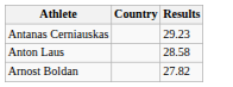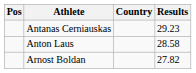 <table class="wikitable">
 <tr>
+<th>Pos</th>
 <th>Athlete</th>
 <th>Country</th>
 <th>Results</th>
 </tr>
 <tr>
+<td align="center"></td>
 <td>Antanas Cerniauskas</td>
 <td></td>
 <td>29.23</td>
 </tr>
 <tr>
+<td align="center"></td>
 <td>Anton Laus</td>
 <td></td>
 <td>28.58</td>
 </tr>
 <tr>
+<td align="center"></td>
 <td>Arnost Boldan</td>
 <td></td>
 <td>27.82</td>
 </tr>
 </table>
